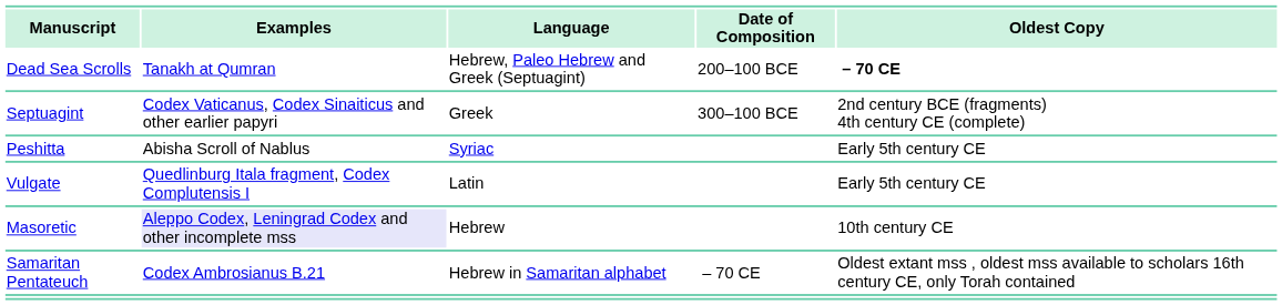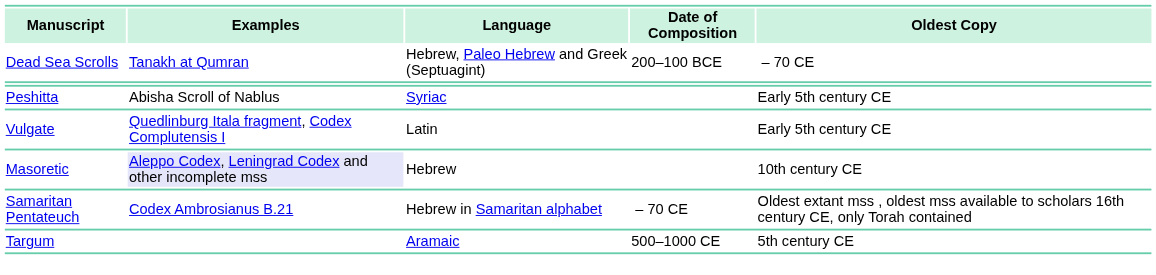 <table border="0" style="margin:auto">
 <tr>
 <td colspan="5" style="background:#66cdaa;"></td>
 </tr>
 <tr style="background:#cef2e0; text-align:center;">
 <th width="">Manuscript</th>
 <th>Examples</th>
 <th width="">Language</th>
 <th>Date of Composition</th>
 <th>Oldest Copy</th>
 </tr>
 <tr>
 <td><a href='#'>Dead Sea Scrolls</a></td>
 <td><a href='#'>Tanakh at Qumran</a></td>
 <td>Hebrew, <a href='#'>Paleo Hebrew</a> and Greek (Septuagint)</td>
 <td>200–100 BCE</td>
-<td><strong> – 70 CE</strong></td>
+<td> – 70 CE</td>
 </tr>
 <tr>
 <td colspan="5" style="background:#66cdaa;"></td>
-</tr>
-<tr>
-<td><a href='#'>Septuagint</a></td>
-<td><a href='#'>Codex Vaticanus</a>, <a href='#'>Codex Sinaiticus</a> and other earlier papyri</td>
-<td>Greek</td>
-<td>300–100 BCE</td>
-<td>2nd century BCE (fragments)<br>4th century CE (complete)</td>
 </tr>
 <tr>
 <td colspan="5" style="background:#66cdaa;"></td>
 </tr>
 <tr>
 <td><a href='#'>Peshitta</a></td>
 <td>Abisha Scroll of Nablus</td>
 <td><a href='#'>Syriac</a></td>
 <td></td>
 <td>Early 5th century CE</td>
 </tr>
 <tr>
 <td colspan="5" style="background:#66cdaa;"></td>
 </tr>
 <tr>
 <td><a href='#'>Vulgate</a></td>
 <td><a href='#'>Quedlinburg Itala fragment</a>, <a href='#'>Codex Complutensis I</a></td>
 <td>Latin</td>
 <td></td>
 <td>Early 5th century CE</td>
 </tr>
 <tr>
 <td colspan="5" style="background:#66cdaa;"></td>
 </tr>
 <tr>
 <td><a href='#'>Masoretic</a></td>
 <td style="background: lavender;"><a href='#'>Aleppo Codex</a>, <a href='#'>Leningrad Codex</a> and other incomplete mss</td>
 <td>Hebrew</td>
 <td></td>
 <td>10th century CE</td>
 </tr>
 <tr>
 <td colspan="5" style="background:#66cdaa;"></td>
 </tr>
 <tr>
 <td><a href='#'>Samaritan Pentateuch</a></td>
 <td><a href='#'>Codex Ambrosianus B.21</a></td>
 <td>Hebrew in <a href='#'>Samaritan alphabet</a></td>
 <td> – 70 CE</td>
 <td>Oldest extant mss , oldest mss available to scholars 16th century CE, only Torah contained</td>
 </tr>
 <tr>
 <td colspan="5" style="background:#66cdaa;"></td>
 </tr>
 <tr>
+<td><a href='#'>Targum</a></td>
+<td></td>
+<td><a href='#'>Aramaic</a></td>
+<td>500–1000 CE</td>
+<td>5th century CE</td>
+</tr>
+<tr>
 <td colspan="5" style="background:#66cdaa;"></td>
 </tr>
 </table>
